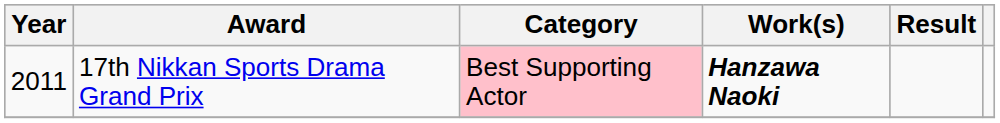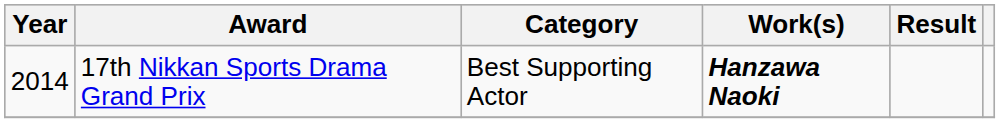 <table class="wikitable">
 <tr>
 <th>Year</th>
 <th>Award</th>
 <th>Category</th>
 <th>Work(s)</th>
 <th>Result</th>
 <th></th>
 </tr>
 <tr>
-<td>2011</td>
+<td>2014</td>
 <td>17th <a href='#'>Nikkan Sports Drama Grand Prix</a></td>
-<td style="background: pink;">Best Supporting Actor</td>
+<td>Best Supporting Actor</td>
 <td><strong><em>Hanzawa Naoki</em></strong></td>
 <td></td>
 <td></td>
 </tr>
 <tr>
 </tr>
 </table>
